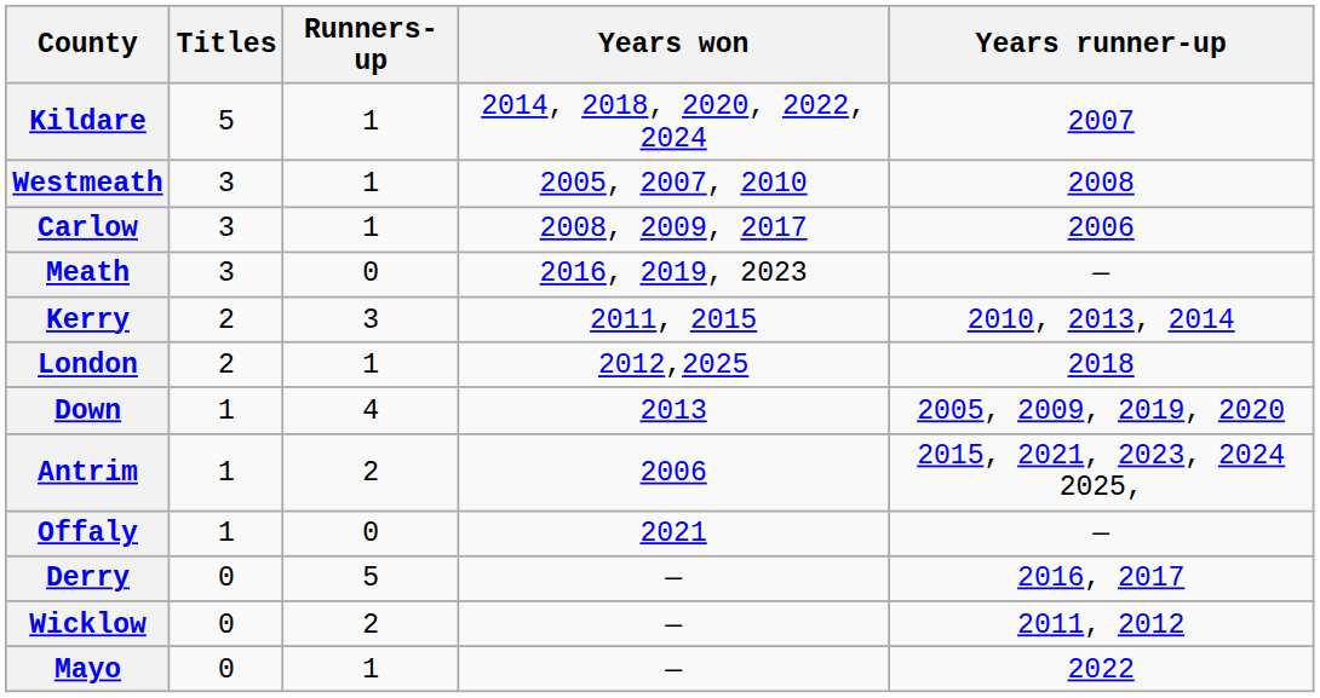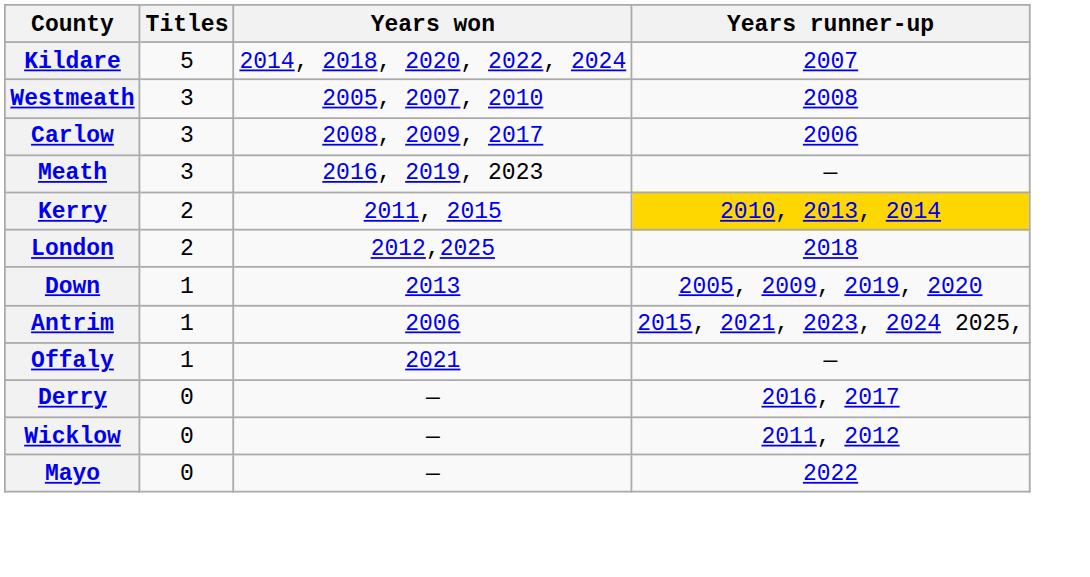 <table class="wikitable plainrowheaders sortable">
 <tr>
 <th scope="col">County</th>
 <th scope="col">Titles</th>
-<th scope="col">Runners-up</th>
 <th scope="col" class="unsortable">Years won</th>
 <th scope="col" class="unsortable">Years runner-up</th>
 </tr>
 <tr>
 <th scope="row"> <a href='#'>Kildare</a></th>
 <td align="center">5</td>
-<td align="center">1</td>
 <td align="center"><a href='#'>2014</a>, <a href='#'>2018</a>, <a href='#'>2020</a>, <a href='#'>2022</a>, <a href='#'>2024</a></td>
 <td align="center"><a href='#'>2007</a></td>
 </tr>
 <tr>
 <th scope="row"> <a href='#'>Westmeath</a></th>
 <td align="center">3</td>
-<td align="center">1</td>
 <td align="center"><a href='#'>2005</a>, <a href='#'>2007</a>, <a href='#'>2010</a></td>
 <td align="center"><a href='#'>2008</a></td>
 </tr>
 <tr>
 <th scope="row"> <a href='#'>Carlow</a></th>
 <td align="center">3</td>
-<td align="center">1</td>
 <td align="center"><a href='#'>2008</a>, <a href='#'>2009</a>, <a href='#'>2017</a></td>
 <td align="center"><a href='#'>2006</a></td>
 </tr>
 <tr>
 <th scope="row"> <a href='#'>Meath</a></th>
 <td align="center">3</td>
-<td align="center">0</td>
 <td align="center"><a href='#'>2016</a>, <a href='#'>2019</a>, 2023</td>
 <td align="center">—</td>
 </tr>
 <tr>
 <th scope="row"> <a href='#'>Kerry</a></th>
 <td align="center">2</td>
-<td align="center">3</td>
 <td align="center"><a href='#'>2011</a>, <a href='#'>2015</a></td>
-<td align="center"><a href='#'>2010</a>, <a href='#'>2013</a>, <a href='#'>2014</a></td>
+<td align="center" style="background: gold;"><a href='#'>2010</a>, <a href='#'>2013</a>, <a href='#'>2014</a></td>
 </tr>
 <tr>
 <th scope="row"> <a href='#'>London</a></th>
 <td align="center">2</td>
-<td align="center">1</td>
 <td align="center"><a href='#'>2012</a>,<a href='#'>2025</a></td>
 <td align="center"><a href='#'>2018</a></td>
 </tr>
 <tr>
 <th scope="row"> <a href='#'>Down</a></th>
 <td align="center">1</td>
-<td align="center">4</td>
 <td align="center"><a href='#'>2013</a></td>
 <td align="center"><a href='#'>2005</a>, <a href='#'>2009</a>, <a href='#'>2019</a>, <a href='#'>2020</a></td>
 </tr>
 <tr>
 <th scope="row"> <a href='#'>Antrim</a></th>
 <td align="center">1</td>
-<td align="center">2</td>
 <td align="center"><a href='#'>2006</a></td>
 <td align="center"><a href='#'>2015</a>, <a href='#'>2021</a>, <a href='#'>2023</a>, <a href='#'>2024</a> 2025,</td>
 </tr>
 <tr>
 <th scope="row"> <a href='#'>Offaly</a></th>
 <td align="center">1</td>
-<td align="center">0</td>
 <td align="center"><a href='#'>2021</a></td>
 <td align="center">—</td>
 </tr>
 <tr>
 <th scope="row"> <a href='#'>Derry</a></th>
 <td align="center">0</td>
-<td align="center">5</td>
 <td align="center">—</td>
 <td align="center"><a href='#'>2016</a>, <a href='#'>2017</a></td>
 </tr>
 <tr>
 <th scope="row"> <a href='#'>Wicklow</a></th>
 <td align="center">0</td>
-<td align="center">2</td>
 <td align="center">—</td>
 <td align="center"><a href='#'>2011</a>, <a href='#'>2012</a></td>
 </tr>
 <tr>
 <th scope="row"> <a href='#'>Mayo</a></th>
 <td align="center">0</td>
-<td align="center">1</td>
 <td align="center">—</td>
 <td align="center"><a href='#'>2022</a></td>
 </tr>
 </table>
